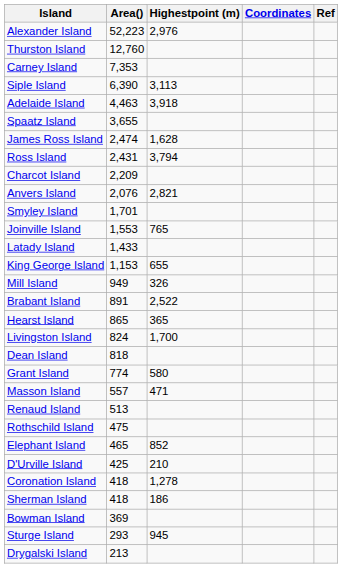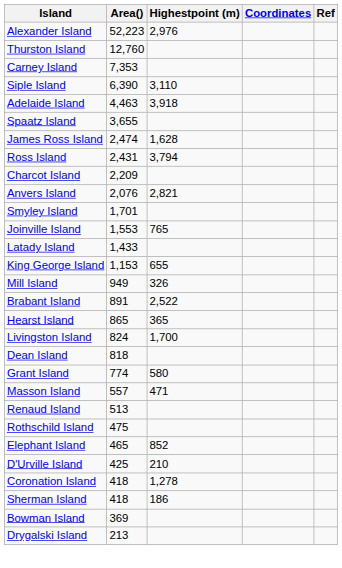 <table class="wikitable sortable sticky-header static-row-numbers sort-under col1left col4left" >
 <tr>
 <th>Island</th>
 <th>Area()</th>
 <th>Highestpoint (m)</th>
 <th><a href='#'>Coordinates</a></th>
 <th>Ref</th>
 </tr>
 <tr>
 <td><a href='#'>Alexander Island</a></td>
 <td>52,223</td>
 <td>2,976</td>
 <td></td>
 <td></td>
 </tr>
 <tr>
 <td><a href='#'>Thurston Island</a></td>
 <td>12,760</td>
 <td></td>
 <td></td>
 <td></td>
 </tr>
 <tr>
 <td><a href='#'>Carney Island</a></td>
 <td>7,353</td>
 <td></td>
 <td></td>
 <td></td>
 </tr>
 <tr>
 <td><a href='#'>Siple Island</a></td>
 <td>6,390</td>
-<td>3,113</td>
+<td>3,110</td>
 <td></td>
 <td></td>
 </tr>
 <tr>
 <td><a href='#'>Adelaide Island</a></td>
 <td>4,463</td>
 <td>3,918</td>
 <td></td>
 <td></td>
 </tr>
 <tr>
 <td><a href='#'>Spaatz Island</a></td>
 <td>3,655</td>
 <td></td>
 <td></td>
 <td></td>
 </tr>
 <tr>
 <td><a href='#'>James Ross Island</a></td>
 <td>2,474</td>
 <td>1,628</td>
 <td></td>
 <td></td>
 </tr>
 <tr>
 <td><a href='#'>Ross Island</a></td>
 <td>2,431</td>
 <td>3,794</td>
 <td></td>
 <td></td>
 </tr>
 <tr>
 <td><a href='#'>Charcot Island</a></td>
 <td>2,209</td>
 <td></td>
 <td></td>
 <td></td>
 </tr>
 <tr>
 <td><a href='#'>Anvers Island</a></td>
 <td>2,076</td>
 <td>2,821</td>
 <td></td>
 <td></td>
 </tr>
 <tr>
 <td><a href='#'>Smyley Island</a></td>
 <td>1,701</td>
 <td></td>
 <td></td>
 <td></td>
 </tr>
 <tr>
 <td><a href='#'>Joinville Island</a></td>
 <td>1,553</td>
 <td>765</td>
 <td></td>
 <td></td>
 </tr>
 <tr>
 <td><a href='#'>Latady Island</a></td>
 <td>1,433</td>
 <td></td>
 <td></td>
 <td></td>
 </tr>
 <tr>
 <td><a href='#'>King George Island</a></td>
 <td>1,153</td>
 <td>655</td>
 <td></td>
 <td></td>
 </tr>
 <tr>
 <td><a href='#'>Mill Island</a></td>
 <td>949</td>
 <td>326</td>
 <td></td>
 <td></td>
 </tr>
 <tr>
 <td><a href='#'>Brabant Island</a></td>
 <td>891</td>
 <td>2,522</td>
 <td></td>
 <td></td>
 </tr>
 <tr>
 <td><a href='#'>Hearst Island</a></td>
 <td>865</td>
 <td>365</td>
 <td></td>
 <td></td>
 </tr>
 <tr>
 <td><a href='#'>Livingston Island</a></td>
 <td>824</td>
 <td>1,700</td>
 <td></td>
 <td></td>
 </tr>
 <tr>
 <td><a href='#'>Dean Island</a></td>
 <td>818</td>
 <td></td>
 <td></td>
 <td></td>
 </tr>
 <tr>
 <td><a href='#'>Grant Island</a></td>
 <td>774</td>
 <td>580</td>
 <td></td>
 <td></td>
 </tr>
 <tr>
 <td><a href='#'>Masson Island</a></td>
 <td>557</td>
 <td>471</td>
 <td></td>
 <td></td>
 </tr>
 <tr>
 <td><a href='#'>Renaud Island</a></td>
 <td>513</td>
 <td></td>
 <td></td>
 <td></td>
 </tr>
 <tr>
 <td><a href='#'>Rothschild Island</a></td>
 <td>475</td>
 <td></td>
 <td></td>
 <td></td>
 </tr>
 <tr>
 <td><a href='#'>Elephant Island</a></td>
 <td>465</td>
 <td>852</td>
 <td></td>
 <td></td>
 </tr>
 <tr>
 <td><a href='#'>D'Urville Island</a></td>
 <td>425</td>
 <td>210</td>
 <td></td>
 <td></td>
 </tr>
 <tr>
 <td><a href='#'>Coronation Island</a></td>
 <td>418</td>
 <td>1,278</td>
 <td></td>
 <td></td>
 </tr>
 <tr>
 <td><a href='#'>Sherman Island</a></td>
 <td>418</td>
 <td>186</td>
 <td></td>
 <td></td>
 </tr>
 <tr>
 <td><a href='#'>Bowman Island</a></td>
 <td>369</td>
 <td></td>
 <td></td>
 <td></td>
 </tr>
 <tr>
-<td><a href='#'>Sturge Island</a></td>
-<td>293</td>
-<td>945</td>
-<td></td>
-<td></td>
-</tr>
-<tr>
 <td><a href='#'>Drygalski Island</a></td>
 <td>213</td>
 <td></td>
 <td></td>
 <td></td>
 </tr>
 </table>
